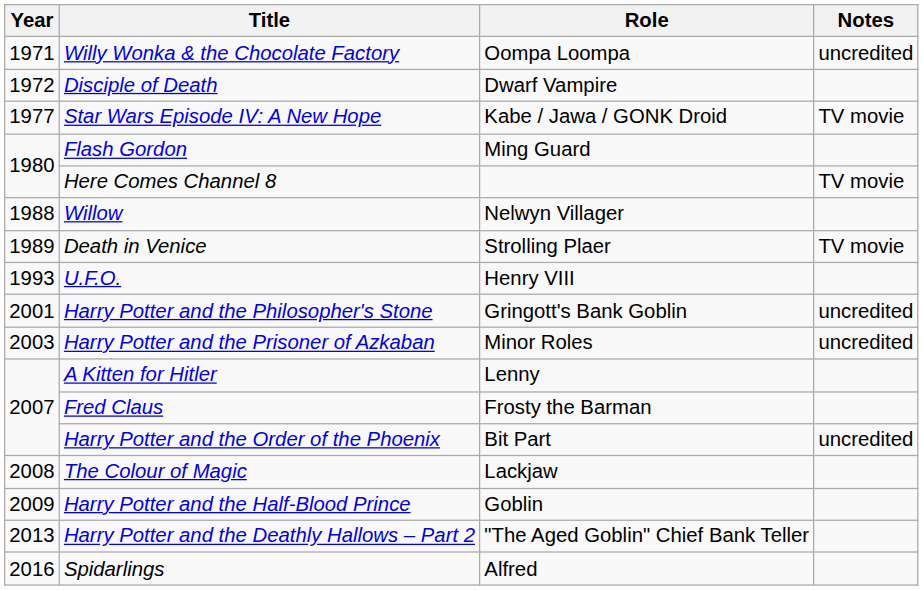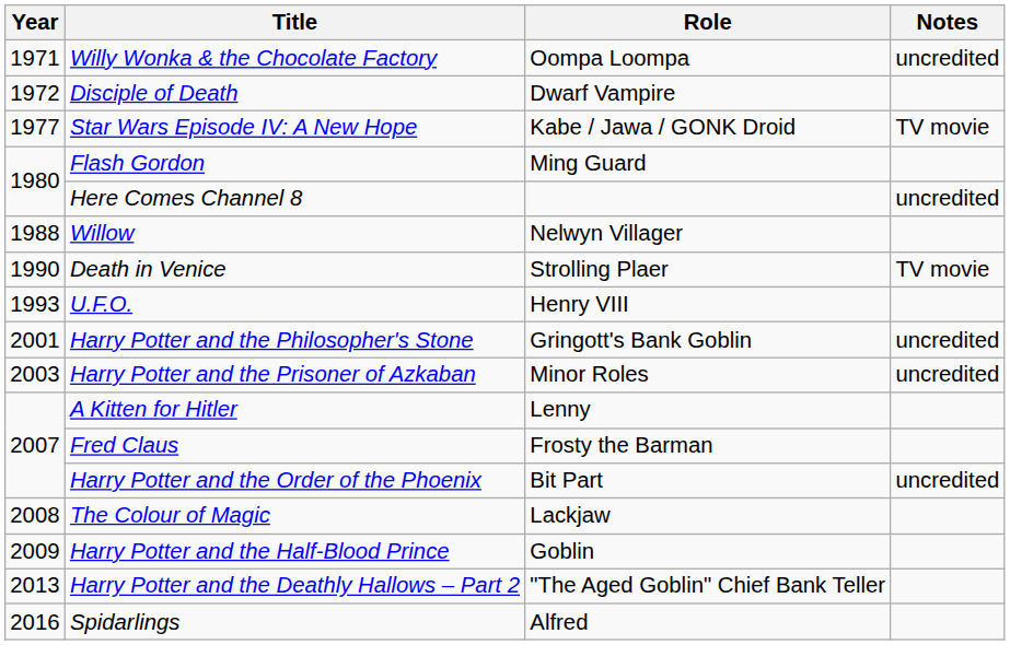 <table class="wikitable sortable">
 <tr>
 <th>Year</th>
 <th>Title</th>
 <th>Role</th>
 <th>Notes</th>
 </tr>
 <tr>
 <td>1971</td>
 <td><em><a href='#'>Willy Wonka & the Chocolate Factory</a></em></td>
 <td>Oompa Loompa</td>
 <td>uncredited</td>
 </tr>
 <tr>
 <td>1972</td>
 <td><em><a href='#'>Disciple of Death</a></em></td>
 <td>Dwarf Vampire</td>
 <td></td>
 </tr>
 <tr>
 <td>1977</td>
 <td><em><a href='#'>Star Wars Episode IV: A New Hope</a></em></td>
 <td>Kabe / Jawa / GONK Droid</td>
 <td>TV movie</td>
 </tr>
 <tr>
 <td rowspan="2">1980</td>
 <td><em><a href='#'>Flash Gordon</a></em></td>
 <td>Ming Guard</td>
 <td></td>
 </tr>
 <tr>
 <td><em>Here Comes Channel 8</em></td>
 <td></td>
-<td>TV movie</td>
+<td>uncredited</td>
 </tr>
 <tr>
 <td>1988</td>
 <td><em><a href='#'>Willow</a></em></td>
 <td>Nelwyn Villager</td>
 <td></td>
 </tr>
 <tr>
-<td>1989</td>
+<td>1990</td>
 <td><em>Death in Venice</em></td>
 <td>Strolling Plaer</td>
 <td>TV movie</td>
 </tr>
 <tr>
 <td>1993</td>
 <td><em><a href='#'>U.F.O.</a></em></td>
 <td>Henry VIII</td>
 <td></td>
 </tr>
 <tr>
 <td>2001</td>
 <td><em><a href='#'>Harry Potter and the Philosopher's Stone</a></em></td>
 <td>Gringott's Bank Goblin</td>
 <td>uncredited</td>
 </tr>
 <tr>
 <td>2003</td>
 <td><em><a href='#'>Harry Potter and the Prisoner of Azkaban</a></em></td>
 <td>Minor Roles</td>
 <td>uncredited</td>
 </tr>
 <tr>
 <td rowspan="3">2007</td>
 <td><em><a href='#'>A Kitten for Hitler</a></em></td>
 <td>Lenny</td>
 <td></td>
 </tr>
 <tr>
 <td><em><a href='#'>Fred Claus</a></em></td>
 <td>Frosty the Barman</td>
 <td></td>
 </tr>
 <tr>
 <td><em><a href='#'>Harry Potter and the Order of the Phoenix</a></em></td>
 <td>Bit Part</td>
 <td>uncredited</td>
 </tr>
 <tr>
 <td>2008</td>
 <td><em><a href='#'>The Colour of Magic</a></em></td>
 <td>Lackjaw</td>
 <td></td>
 </tr>
 <tr>
 <td>2009</td>
 <td><em><a href='#'>Harry Potter and the Half-Blood Prince</a></em></td>
 <td>Goblin</td>
 <td></td>
 </tr>
 <tr>
 <td>2013</td>
 <td><em><a href='#'>Harry Potter and the Deathly Hallows – Part 2</a></em></td>
 <td>"The Aged Goblin" Chief Bank Teller</td>
 <td></td>
 </tr>
 <tr>
 <td>2016</td>
 <td><em>Spidarlings</em></td>
 <td>Alfred</td>
 <td></td>
 </tr>
 </table>
